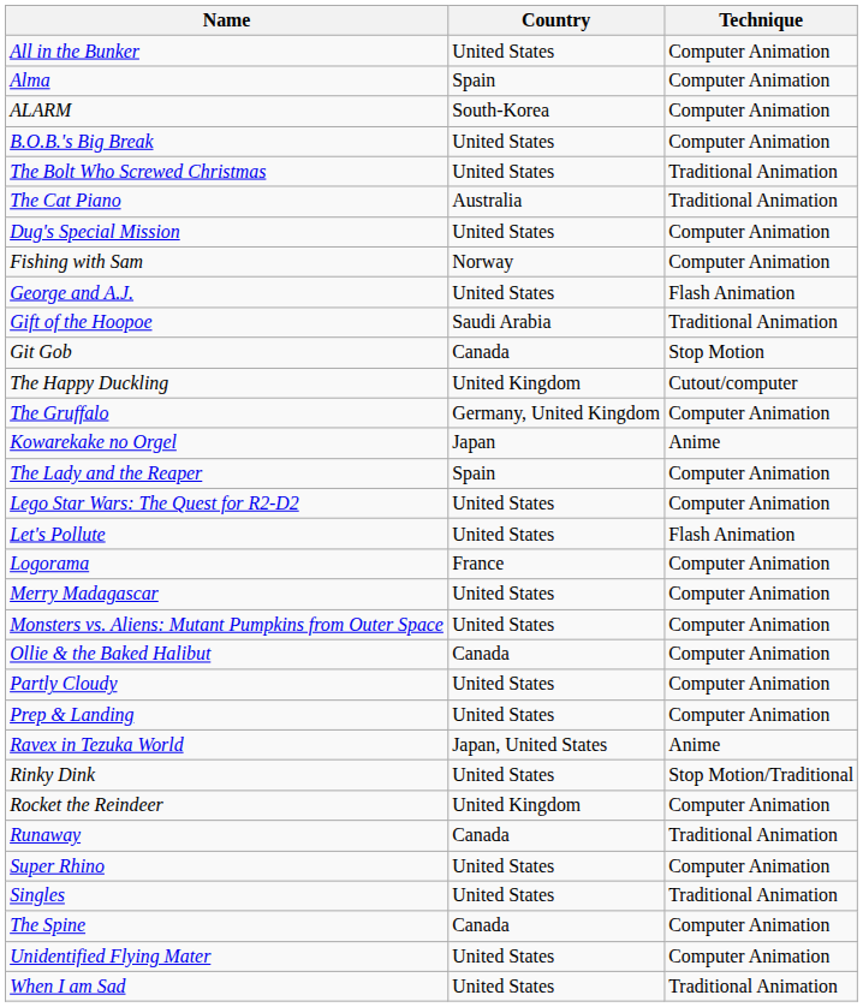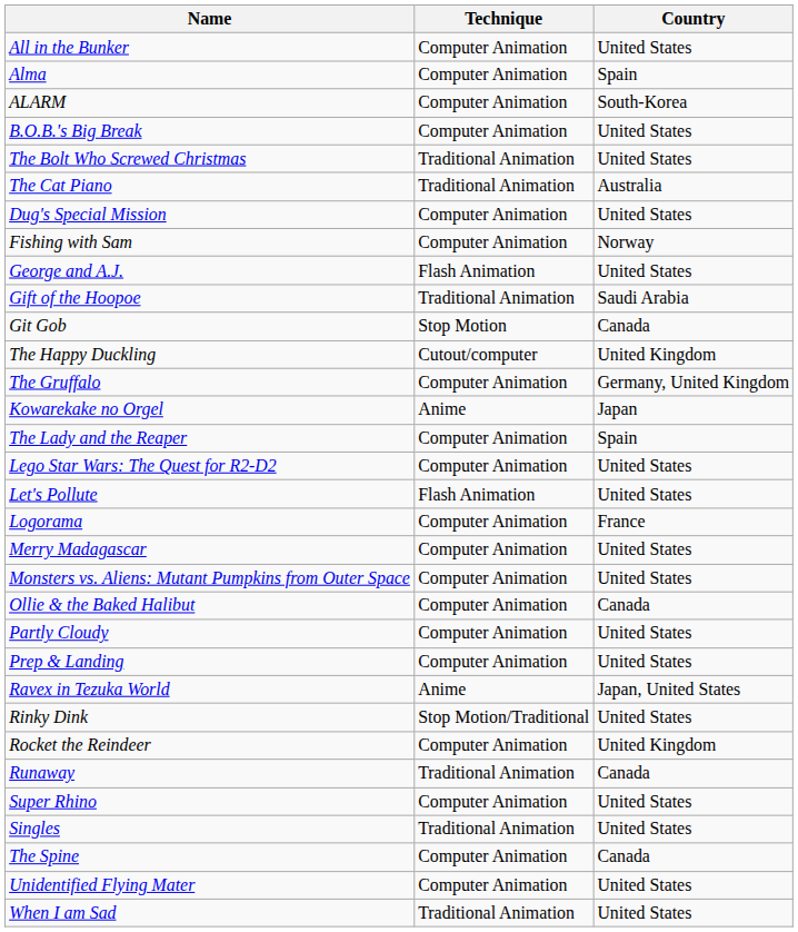 <table class="wikitable sortable">
 <tr>
 <th>Name</th>
+<th>Technique</th>
 <th>Country</th>
-<th>Technique</th>
 </tr>
 <tr>
 <td><em><a href='#'>All in the Bunker</a></em></td>
+<td>Computer Animation</td>
 <td>United States</td>
-<td>Computer Animation</td>
 </tr>
 <tr>
 <td><em><a href='#'>Alma</a></em></td>
+<td>Computer Animation</td>
 <td>Spain</td>
-<td>Computer Animation</td>
 </tr>
 <tr>
 <td><em>ALARM</em></td>
+<td>Computer Animation</td>
 <td>South-Korea</td>
-<td>Computer Animation</td>
 </tr>
 <tr>
 <td><em><a href='#'>B.O.B.'s Big Break</a></em></td>
+<td>Computer Animation</td>
 <td>United States</td>
-<td>Computer Animation</td>
 </tr>
 <tr>
 <td><em><a href='#'>The Bolt Who Screwed Christmas</a></em></td>
+<td>Traditional Animation</td>
 <td>United States</td>
-<td>Traditional Animation</td>
 </tr>
 <tr>
 <td><em><a href='#'>The Cat Piano</a></em></td>
+<td>Traditional Animation</td>
 <td>Australia</td>
-<td>Traditional Animation</td>
 </tr>
 <tr>
 <td><em><a href='#'>Dug's Special Mission</a></em></td>
+<td>Computer Animation</td>
 <td>United States</td>
-<td>Computer Animation</td>
 </tr>
 <tr>
 <td><em>Fishing with Sam</em></td>
+<td>Computer Animation</td>
 <td>Norway</td>
-<td>Computer Animation</td>
 </tr>
 <tr>
 <td><em><a href='#'>George and A.J.</a></em></td>
+<td>Flash Animation</td>
 <td>United States</td>
-<td>Flash Animation</td>
 </tr>
 <tr>
 <td><em><a href='#'>Gift of the Hoopoe</a></em></td>
+<td>Traditional Animation</td>
 <td>Saudi Arabia</td>
-<td>Traditional Animation</td>
 </tr>
 <tr>
 <td><em>Git Gob</em></td>
+<td>Stop Motion</td>
 <td>Canada</td>
-<td>Stop Motion</td>
 </tr>
 <tr>
 <td><em>The Happy Duckling</em></td>
+<td>Cutout/computer</td>
 <td>United Kingdom</td>
-<td>Cutout/computer</td>
 </tr>
 <tr>
 <td><em><a href='#'>The Gruffalo</a></em></td>
+<td>Computer Animation</td>
 <td>Germany, United Kingdom</td>
-<td>Computer Animation</td>
 </tr>
 <tr>
 <td><em><a href='#'>Kowarekake no Orgel</a></em></td>
+<td>Anime</td>
 <td>Japan</td>
-<td>Anime</td>
 </tr>
 <tr>
 <td><em><a href='#'>The Lady and the Reaper</a></em></td>
+<td>Computer Animation</td>
 <td>Spain</td>
-<td>Computer Animation</td>
 </tr>
 <tr>
 <td><em><a href='#'>Lego Star Wars: The Quest for R2-D2</a></em></td>
+<td>Computer Animation</td>
 <td>United States</td>
-<td>Computer Animation</td>
 </tr>
 <tr>
 <td><em><a href='#'>Let's Pollute</a></em></td>
+<td>Flash Animation</td>
 <td>United States</td>
-<td>Flash Animation</td>
 </tr>
 <tr>
 <td><em><a href='#'>Logorama</a></em></td>
+<td>Computer Animation</td>
 <td>France</td>
-<td>Computer Animation</td>
 </tr>
 <tr>
 <td><em><a href='#'>Merry Madagascar</a></em></td>
+<td>Computer Animation</td>
 <td>United States</td>
-<td>Computer Animation</td>
 </tr>
 <tr>
 <td><em><a href='#'>Monsters vs. Aliens: Mutant Pumpkins from Outer Space</a></em></td>
+<td>Computer Animation</td>
 <td>United States</td>
-<td>Computer Animation</td>
 </tr>
 <tr>
 <td><em><a href='#'>Ollie & the Baked Halibut</a></em></td>
+<td>Computer Animation</td>
 <td>Canada</td>
-<td>Computer Animation</td>
 </tr>
 <tr>
 <td><em><a href='#'>Partly Cloudy</a></em></td>
+<td>Computer Animation</td>
 <td>United States</td>
-<td>Computer Animation</td>
 </tr>
 <tr>
 <td><em><a href='#'>Prep & Landing</a></em></td>
+<td>Computer Animation</td>
 <td>United States</td>
-<td>Computer Animation</td>
 </tr>
 <tr>
 <td><em><a href='#'>Ravex in Tezuka World</a></em></td>
+<td>Anime</td>
 <td>Japan, United States</td>
-<td>Anime</td>
 </tr>
 <tr>
 <td><em>Rinky Dink</em></td>
+<td>Stop Motion/Traditional</td>
 <td>United States</td>
-<td>Stop Motion/Traditional</td>
 </tr>
 <tr>
 <td><em>Rocket the Reindeer</em></td>
+<td>Computer Animation</td>
 <td>United Kingdom</td>
-<td>Computer Animation</td>
 </tr>
 <tr>
 <td><em><a href='#'>Runaway</a></em></td>
+<td>Traditional Animation</td>
 <td>Canada</td>
-<td>Traditional Animation</td>
 </tr>
 <tr>
 <td><em><a href='#'>Super Rhino</a></em></td>
+<td>Computer Animation</td>
 <td>United States</td>
-<td>Computer Animation</td>
 </tr>
 <tr>
 <td><em><a href='#'>Singles</a></em></td>
+<td>Traditional Animation</td>
 <td>United States</td>
-<td>Traditional Animation</td>
 </tr>
 <tr>
 <td><em><a href='#'>The Spine</a></em></td>
+<td>Computer Animation</td>
 <td>Canada</td>
-<td>Computer Animation</td>
 </tr>
 <tr>
 <td><em><a href='#'>Unidentified Flying Mater</a></em></td>
+<td>Computer Animation</td>
 <td>United States</td>
-<td>Computer Animation</td>
 </tr>
 <tr>
 <td><em><a href='#'>When I am Sad</a></em></td>
+<td>Traditional Animation</td>
 <td>United States</td>
-<td>Traditional Animation</td>
 </tr>
 </table>
